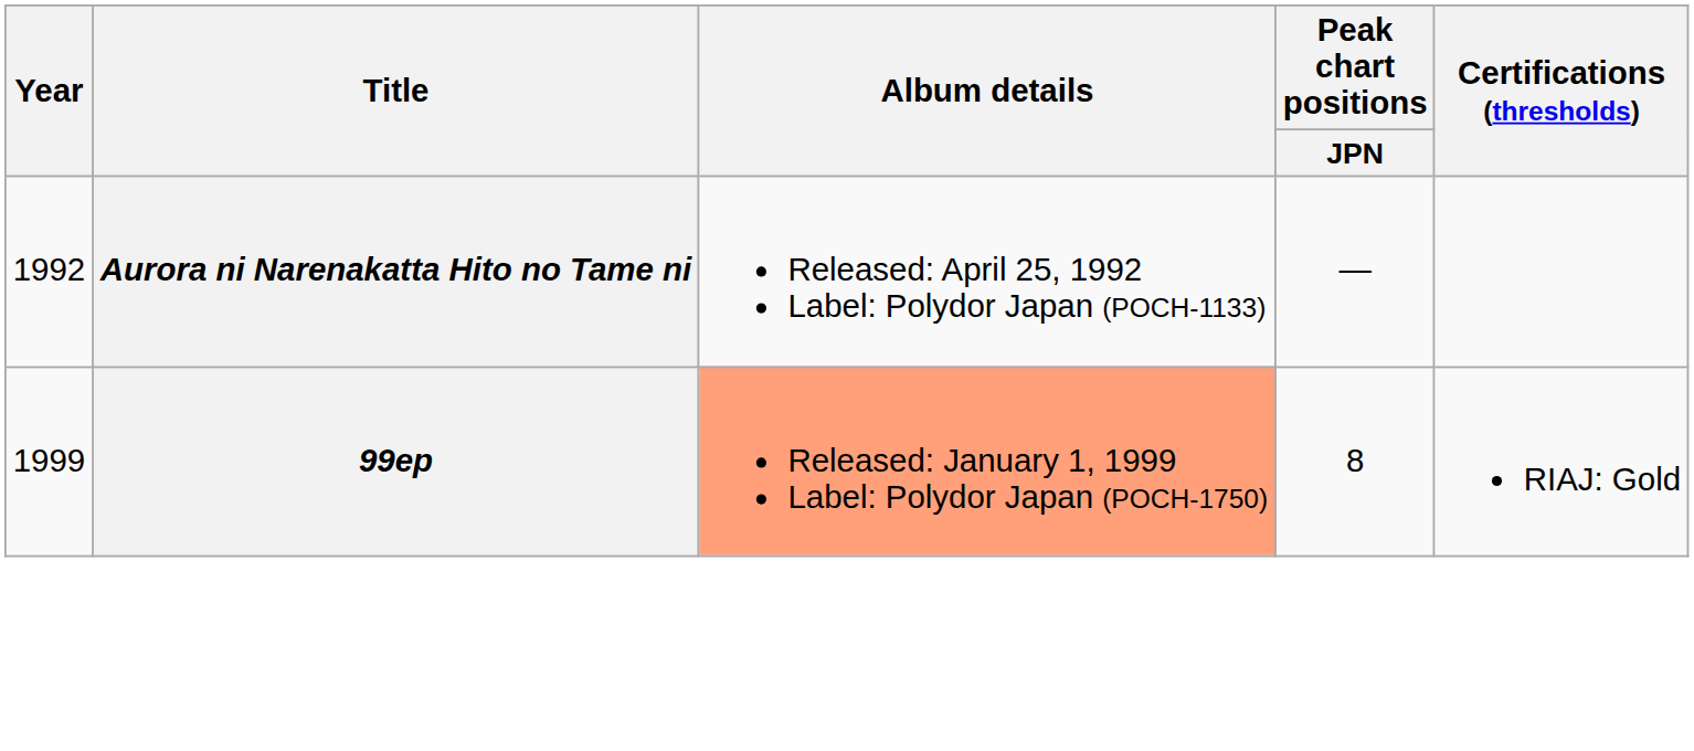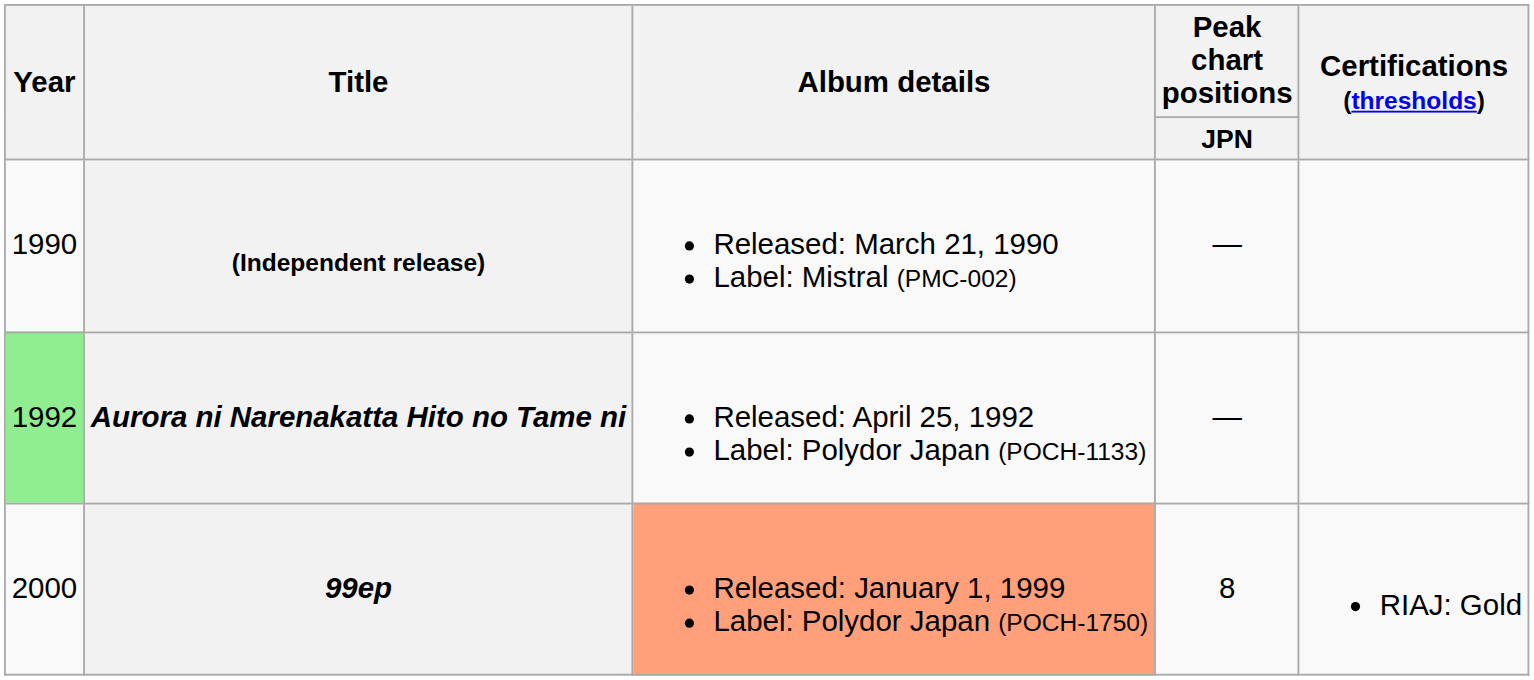 <table class="wikitable plainrowheaders" style="text-align:center;">
 <tr>
 <th rowspan="2">Year</th>
 <th rowspan="2">Title</th>
 <th rowspan="2">Album details</th>
 <th colspan="1">Peak chart positions</th>
 <th rowspan="2">Certifications<br><small>(<a href='#'>thresholds</a>)</small></th>
 </tr>
 <tr>
 <th style="width:3em;font-size:90%">JPN<br></th>
 </tr>
 <tr>
-<td>1992</td>
+<td>1990</td>
+<th scope="row"><br><small>(Independent release)</small></th>
+<td align="left"><br><ul><li>Released: March 21, 1990</li><li>Label: Mistral <small>(PMC-002)</small></li></ul></td>
+<td>—</td>
+<td></td>
+</tr>
+<tr>
+<td style="background: lightgreen;">1992</td>
 <th scope="row"><em>Aurora ni Narenakatta Hito no Tame ni</em><br></th>
 <td align="left"><br><ul><li>Released: April 25, 1992</li><li>Label: Polydor Japan <small>(POCH-1133)</small></li></ul></td>
 <td>—</td>
 <td></td>
 </tr>
 <tr>
-<td>1999</td>
+<td>2000</td>
 <th scope="row"><em>99ep</em></th>
 <td align="left" style="background: lightsalmon;"><br><ul><li>Released: January 1, 1999</li><li>Label: Polydor Japan <small>(POCH-1750)</small></li></ul></td>
 <td>8</td>
 <td align="left"><br><ul><li>RIAJ: Gold </li></ul></td>
 </tr>
 </table>
